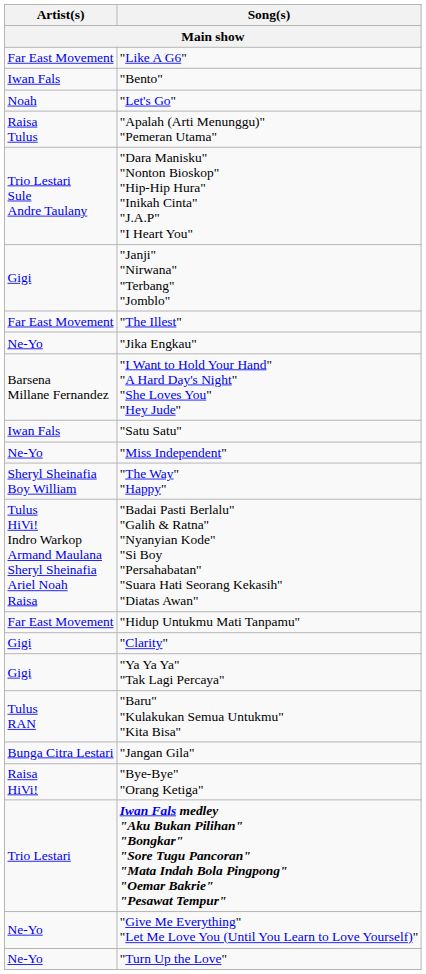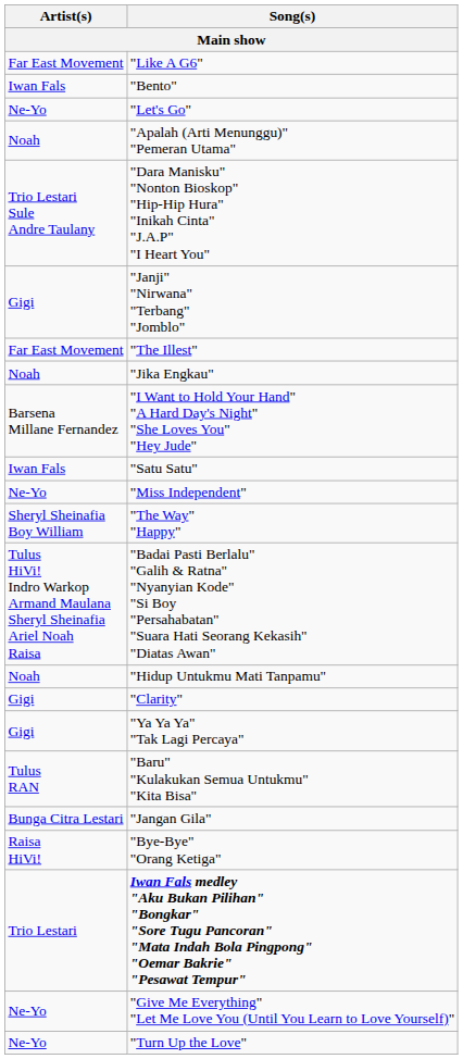 <table class="wikitable">
 <tr>
 <th>Artist(s)</th>
 <th>Song(s)</th>
 </tr>
 <tr>
 <th colspan= "3">Main show</th>
 </tr>
 <tr>
 <td><a href='#'>Far East Movement</a></td>
 <td>"<a href='#'>Like A G6</a>"</td>
 </tr>
 <tr>
 <td><a href='#'>Iwan Fals</a></td>
 <td>"Bento"</td>
 </tr>
 <tr>
-<td><a href='#'>Noah</a></td>
+<td><a href='#'>Ne-Yo</a></td>
 <td>"<a href='#'>Let's Go</a>"</td>
 </tr>
 <tr>
-<td><a href='#'>Raisa</a><br><a href='#'>Tulus</a></td>
+<td><a href='#'>Noah</a></td>
 <td>"Apalah (Arti Menunggu)"<br>"Pemeran Utama"</td>
 </tr>
 <tr>
 <td><a href='#'>Trio Lestari</a><br><a href='#'>Sule</a><br><a href='#'>Andre Taulany</a></td>
 <td>"Dara Manisku"<br>"Nonton Bioskop"<br>"Hip-Hip Hura"<br>"Inikah Cinta"<br>"J.A.P"<br>"I Heart You"</td>
 </tr>
 <tr>
 <td><a href='#'>Gigi</a></td>
 <td>"Janji"<br>"Nirwana"<br>"Terbang"<br>"Jomblo"</td>
 </tr>
 <tr>
 <td><a href='#'>Far East Movement</a></td>
 <td>"<a href='#'>The Illest</a>"</td>
 </tr>
 <tr>
-<td><a href='#'>Ne-Yo</a></td>
+<td><a href='#'>Noah</a></td>
 <td>"Jika Engkau"</td>
 </tr>
 <tr>
 <td>Barsena<br>Millane Fernandez</td>
 <td>"<a href='#'>I Want to Hold Your Hand</a>"<br>"<a href='#'>A Hard Day's Night</a>"<br>"<a href='#'>She Loves You</a>"<br>"<a href='#'>Hey Jude</a>"</td>
 </tr>
 <tr>
 <td><a href='#'>Iwan Fals</a></td>
 <td>"Satu Satu"</td>
 </tr>
 <tr>
 <td><a href='#'>Ne-Yo</a></td>
 <td>"<a href='#'>Miss Independent</a>"</td>
 </tr>
 <tr>
 <td><a href='#'>Sheryl Sheinafia</a><br><a href='#'>Boy William</a></td>
 <td>"<a href='#'>The Way</a>"<br>"<a href='#'>Happy</a>"</td>
 </tr>
 <tr>
 <td><a href='#'>Tulus</a><br><a href='#'>HiVi!</a><br>Indro Warkop<br><a href='#'>Armand Maulana</a><br><a href='#'>Sheryl Sheinafia</a><br><a href='#'>Ariel Noah</a><br><a href='#'>Raisa</a></td>
 <td>"Badai Pasti Berlalu"<br>"Galih & Ratna"<br>"Nyanyian Kode"<br>"Si Boy<br>"Persahabatan"<br>"Suara Hati Seorang Kekasih"<br>"Diatas Awan"</td>
 </tr>
 <tr>
-<td><a href='#'>Far East Movement</a></td>
+<td><a href='#'>Noah</a></td>
 <td>"Hidup Untukmu Mati Tanpamu"</td>
 </tr>
 <tr>
 <td><a href='#'>Gigi</a></td>
 <td>"<a href='#'>Clarity</a>"</td>
 </tr>
 <tr>
 <td><a href='#'>Gigi</a></td>
 <td>"Ya Ya Ya"<br>"Tak Lagi Percaya"</td>
 </tr>
 <tr>
 <td><a href='#'>Tulus</a><br><a href='#'>RAN</a></td>
 <td>"Baru"<br>"Kulakukan Semua Untukmu"<br>"Kita Bisa"</td>
 </tr>
 <tr>
 <td><a href='#'>Bunga Citra Lestari</a></td>
 <td>"Jangan Gila"</td>
 </tr>
 <tr>
 <td><a href='#'>Raisa</a><br><a href='#'>HiVi!</a></td>
 <td>"Bye-Bye"<br>"Orang Ketiga"</td>
 </tr>
 <tr>
 <td><a href='#'>Trio Lestari</a></td>
 <td><strong><em><a href='#'>Iwan Fals</a><em> medley<strong><br>"Aku Bukan Pilihan"<br>"Bongkar"<br>"Sore Tugu Pancoran"<br>"Mata Indah Bola Pingpong"<br>"Oemar Bakrie"<br>"Pesawat Tempur"</td>
 </tr>
 <tr>
 <td><a href='#'>Ne-Yo</a></td>
 <td>"<a href='#'>Give Me Everything</a>"<br>"<a href='#'>Let Me Love You (Until You Learn to Love Yourself)</a>"</td>
 </tr>
 <tr>
 <td><a href='#'>Ne-Yo</a></td>
 <td>"<a href='#'>Turn Up the Love</a>"</td>
 </tr>
 </table>
